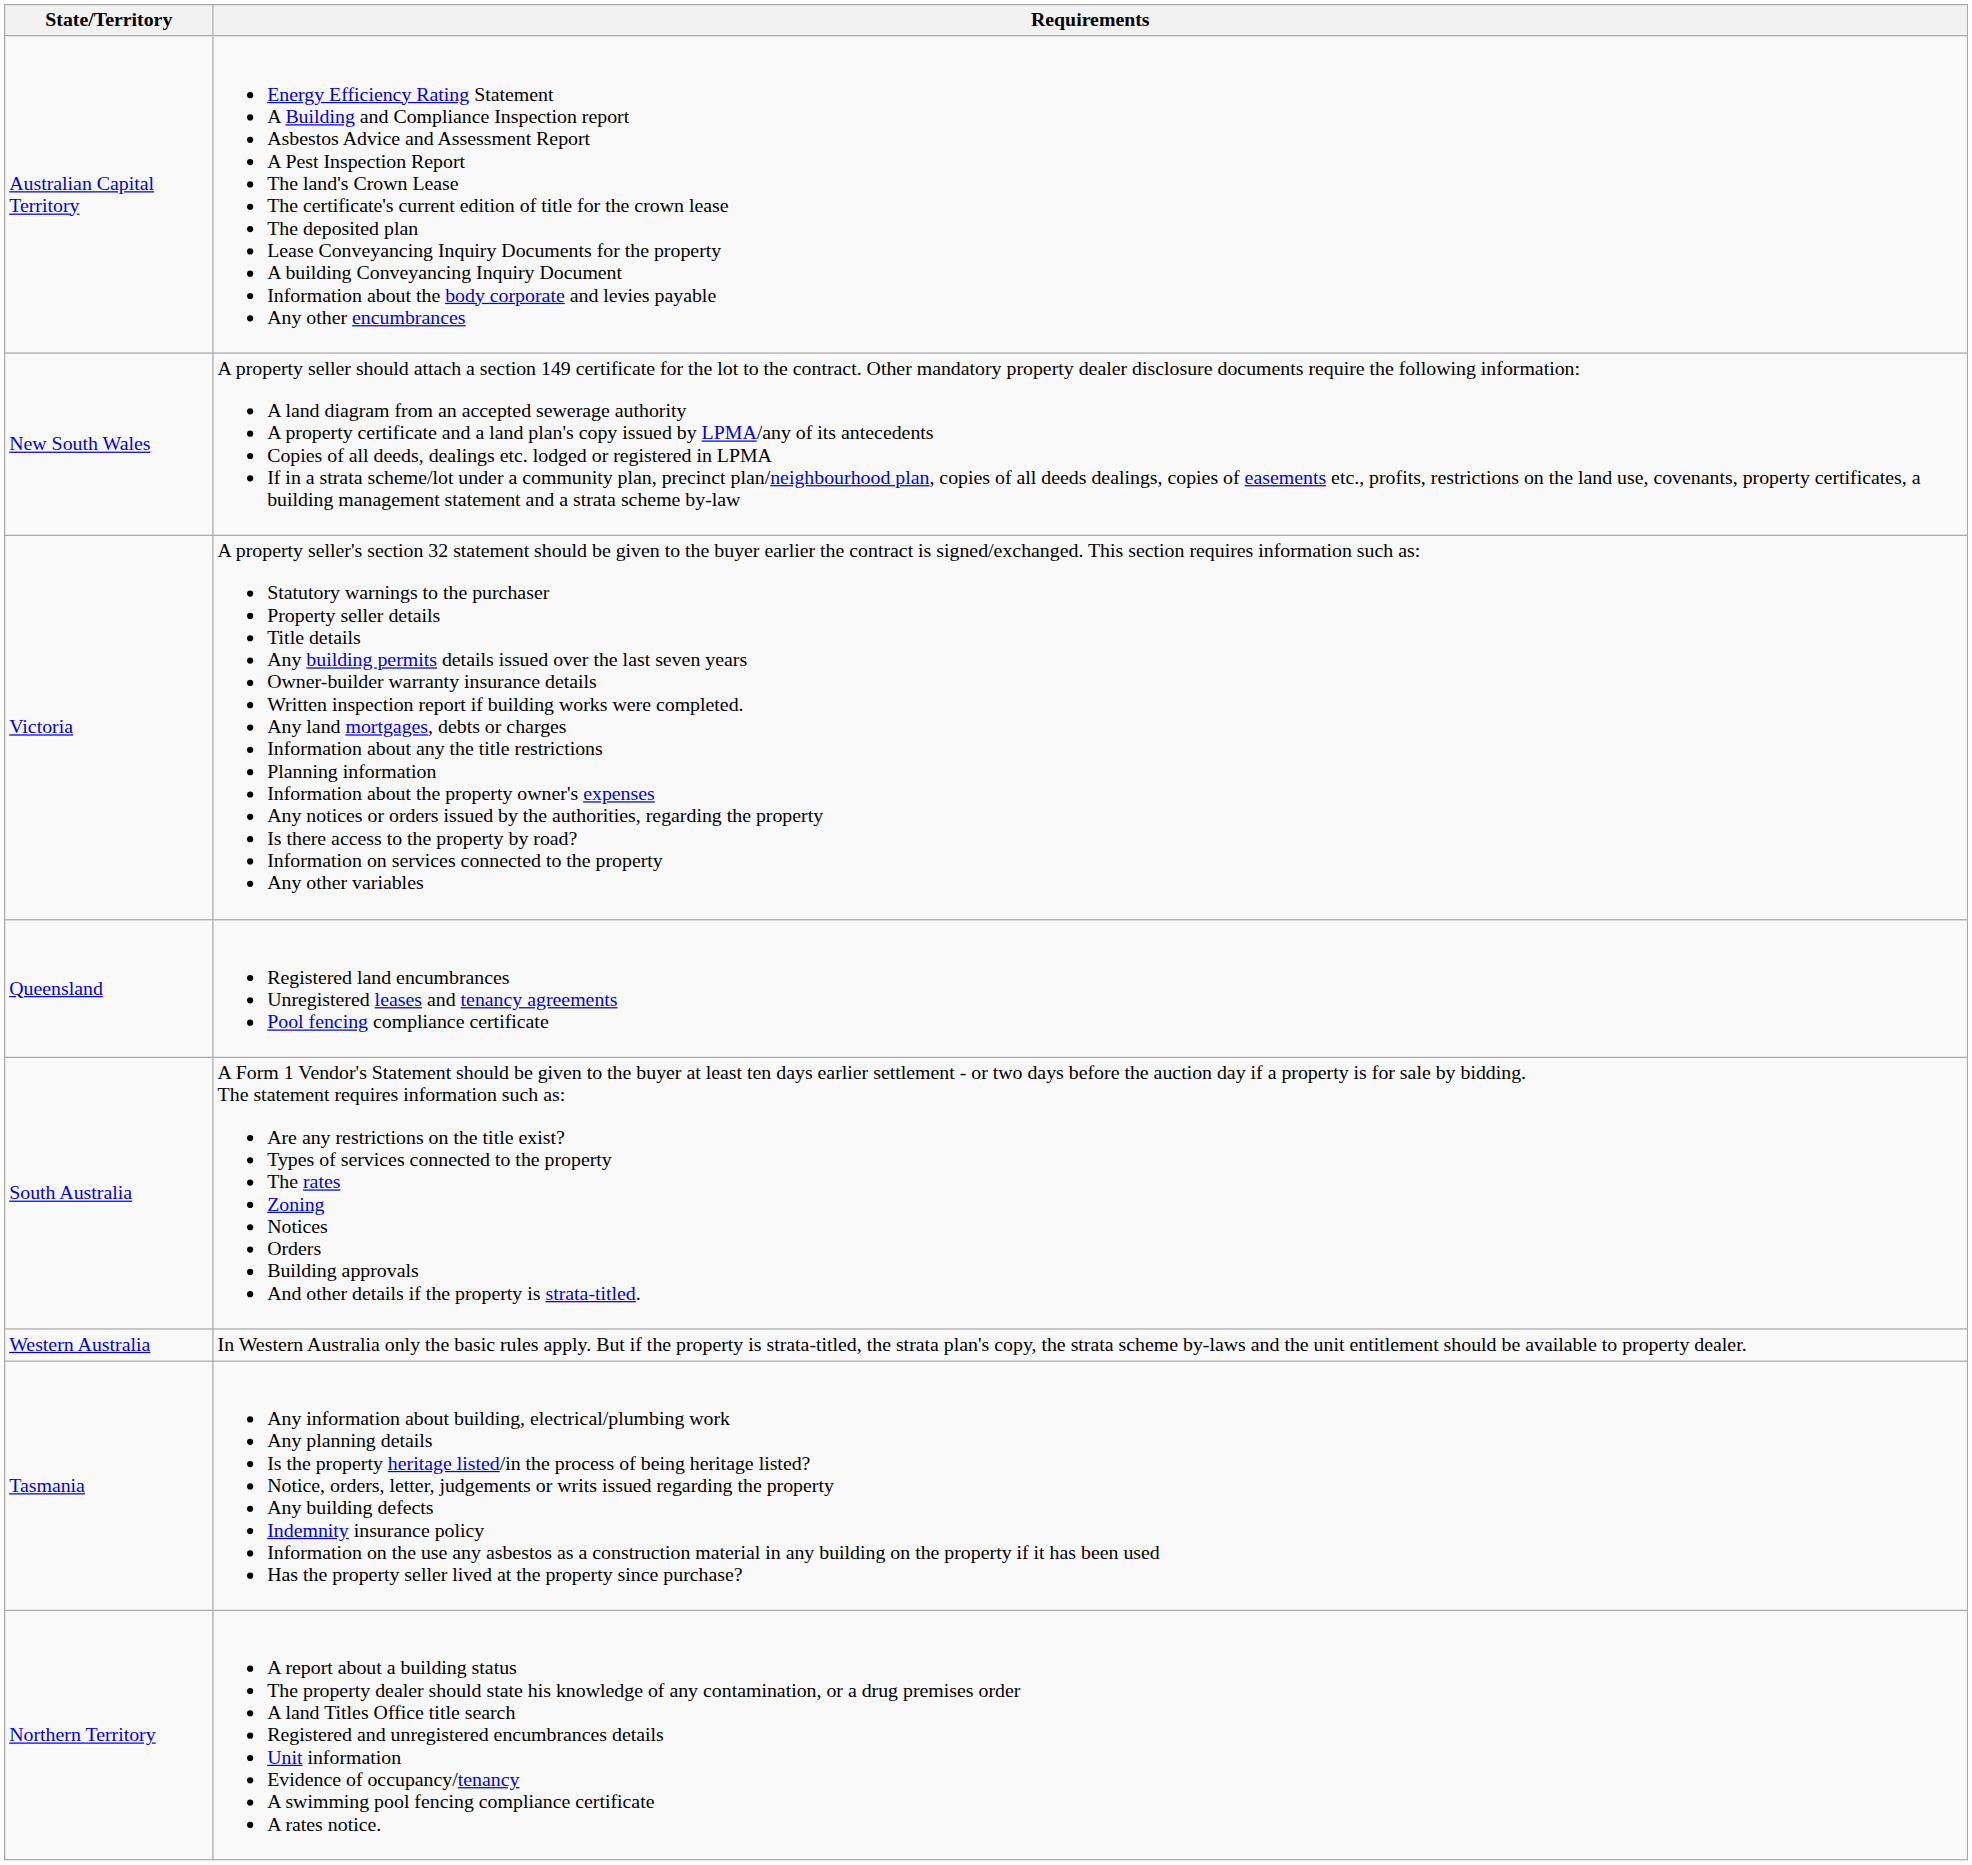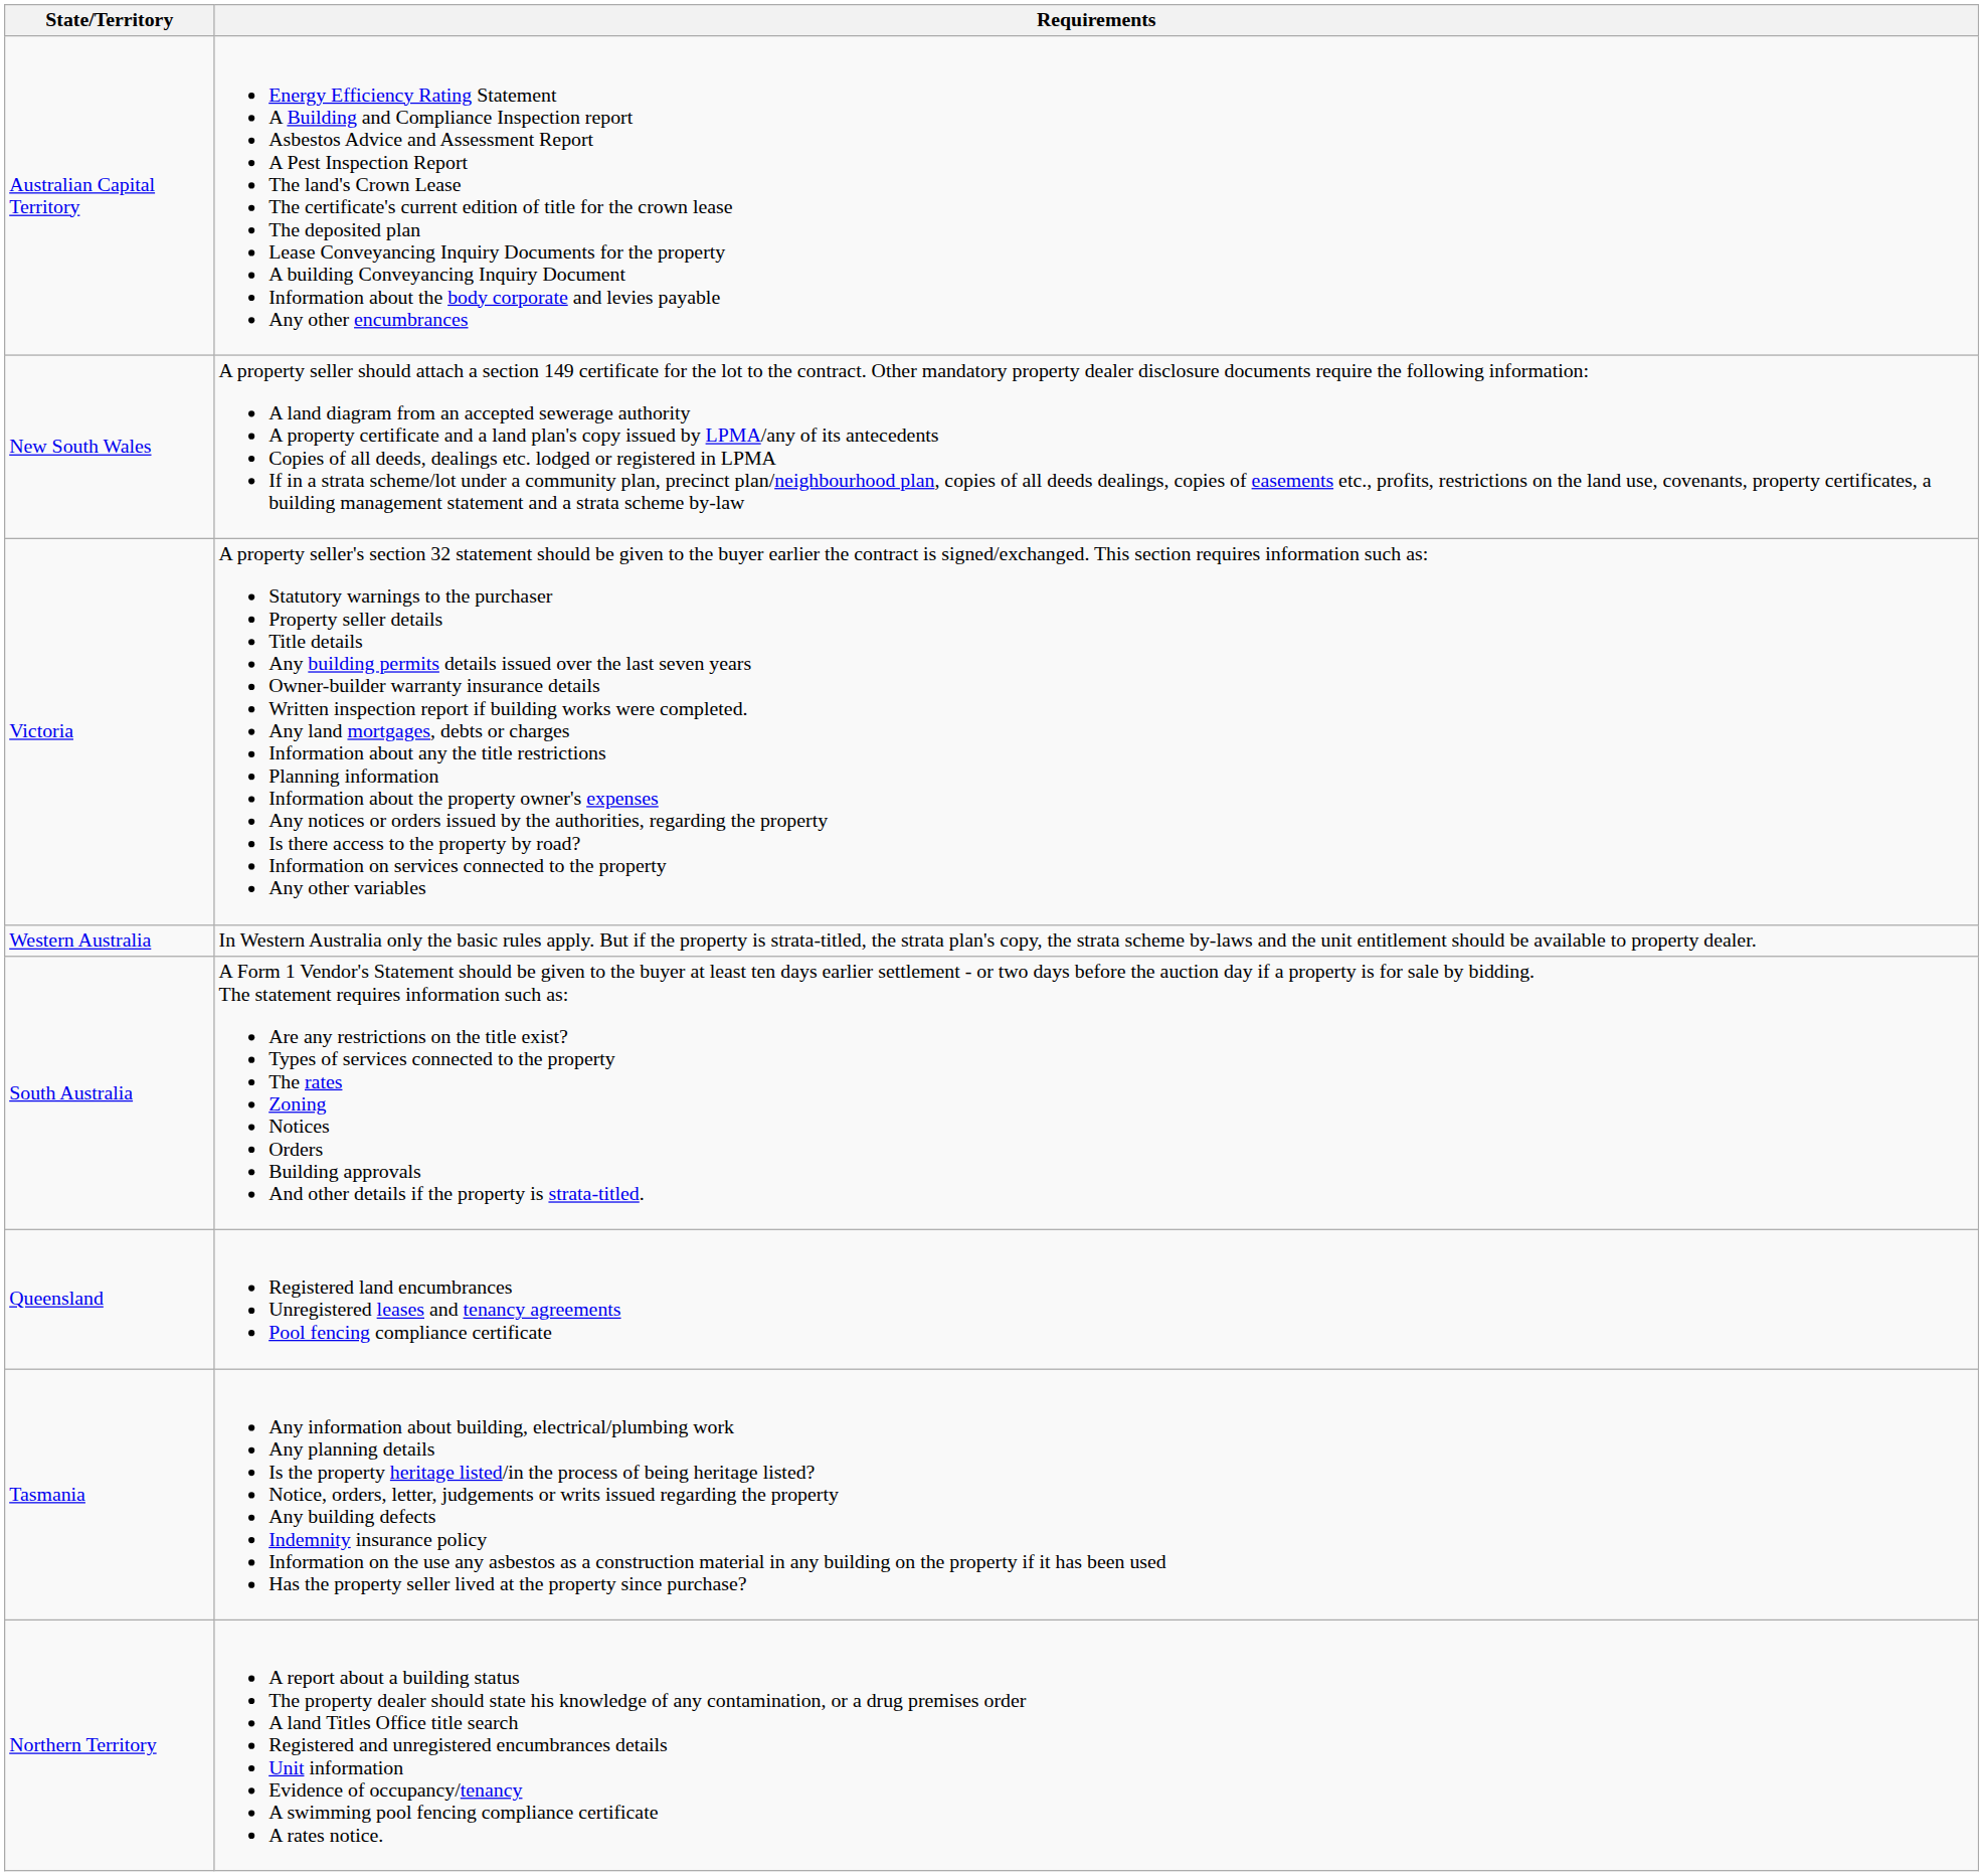 <table class="wikitable" style="width:100%;">
 <tr>
 <th>State/Territory</th>
 <th>Requirements</th>
 </tr>
 <tr>
 <td><a href='#'>Australian Capital Territory</a></td>
 <td><br><ul><li><a href='#'>Energy Efficiency Rating</a> Statement</li><li>A <a href='#'>Building</a> and Compliance Inspection report</li><li>Asbestos Advice and Assessment Report</li><li>A Pest Inspection Report</li><li>The land's Crown Lease</li><li>The certificate's current edition of title for the crown lease</li><li>The deposited plan</li><li>Lease Conveyancing Inquiry Documents for the property</li><li>A building Conveyancing Inquiry Document</li><li>Information about the <a href='#'>body corporate</a> and levies payable</li><li>Any other <a href='#'>encumbrances</a></li></ul></td>
 </tr>
 <tr>
 <td><a href='#'>New South Wales</a></td>
 <td>A property seller should attach a section 149 certificate for the lot to the contract. Other mandatory property dealer disclosure documents require the following information:<br><ul><li>A land diagram from an accepted sewerage authority</li><li>A property certificate and a land plan's copy issued by <a href='#'>LPMA</a>/any of its antecedents</li><li>Copies of all deeds, dealings etc. lodged or registered in LPMA</li><li>If in a strata scheme/lot under a community plan, precinct plan/<a href='#'>neighbourhood plan</a>, copies of all deeds dealings, copies of <a href='#'>easements</a> etc., profits, restrictions on the land use, covenants, property certificates, a building management statement and a strata scheme by-law</li></ul></td>
 </tr>
 <tr>
 <td><a href='#'>Victoria</a></td>
 <td>A property seller's section 32 statement should be given to the buyer earlier the contract is signed/exchanged. This section requires information such as:<br><ul><li>Statutory warnings to the purchaser</li><li>Property seller details</li><li>Title details</li><li>Any <a href='#'>building permits</a> details issued over the last seven years</li><li>Owner-builder warranty insurance details</li><li>Written inspection report if building works were completed.</li><li>Any land <a href='#'>mortgages</a>, debts or charges</li><li>Information about any the title restrictions</li><li>Planning information</li><li>Information about the property owner's <a href='#'>expenses</a></li><li>Any notices or orders issued by the authorities, regarding the property</li><li>Is there access to the property by road?</li><li>Information on services connected to the property</li><li>Any other variables</li></ul></td>
 </tr>
 <tr>
-<td><a href='#'>Queensland</a></td>
-<td><br><ul><li>Registered land encumbrances</li><li>Unregistered <a href='#'>leases</a> and <a href='#'>tenancy agreements</a></li><li><a href='#'>Pool fencing</a> compliance certificate</li></ul></td>
+<td><a href='#'>Western Australia</a></td>
+<td>In Western Australia only the basic rules apply. But if the property is strata-titled, the strata plan's copy, the strata scheme by-laws and the unit entitlement should be available to property dealer.</td>
 </tr>
 <tr>
 <td><a href='#'>South Australia</a></td>
 <td>A Form 1 Vendor's Statement should be given to the buyer at least ten days earlier settlement - or two days before the auction day if a property is for sale by bidding.<br>The statement requires information such as:<ul><li>Are any restrictions on the title exist?</li><li>Types of services connected to the property</li><li>The <a href='#'>rates</a></li><li><a href='#'>Zoning</a></li><li>Notices</li><li>Orders</li><li>Building approvals</li><li>And other details if the property is <a href='#'>strata-titled</a>.</li></ul></td>
 </tr>
 <tr>
-<td><a href='#'>Western Australia</a></td>
-<td>In Western Australia only the basic rules apply. But if the property is strata-titled, the strata plan's copy, the strata scheme by-laws and the unit entitlement should be available to property dealer.</td>
+<td><a href='#'>Queensland</a></td>
+<td><br><ul><li>Registered land encumbrances</li><li>Unregistered <a href='#'>leases</a> and <a href='#'>tenancy agreements</a></li><li><a href='#'>Pool fencing</a> compliance certificate</li></ul></td>
 </tr>
 <tr>
 <td><a href='#'>Tasmania</a></td>
 <td><br><ul><li>Any information about building, electrical/plumbing work</li><li>Any planning details</li><li>Is the property <a href='#'>heritage listed</a>/in the process of being heritage listed?</li><li>Notice, orders, letter, judgements or writs issued regarding the property</li><li>Any building defects</li><li><a href='#'>Indemnity</a> insurance policy</li><li>Information on the use any asbestos as a construction material in any building on the property if it has been used</li><li>Has the property seller lived at the property since purchase?</li></ul></td>
 </tr>
 <tr>
 <td><a href='#'>Northern Territory</a></td>
 <td><br><ul><li>A report about a building status</li><li>The property dealer should state his knowledge of any contamination, or a drug premises order</li><li>A land Titles Office title search</li><li>Registered and unregistered encumbrances details</li><li><a href='#'>Unit</a> information</li><li>Evidence of occupancy/<a href='#'>tenancy</a></li><li>A swimming pool fencing compliance certificate</li><li>A rates notice.</li></ul></td>
 </tr>
 </table>
